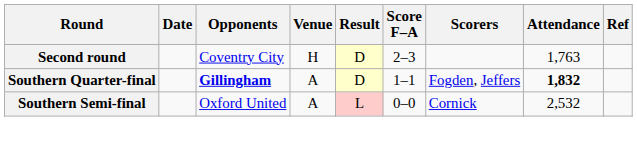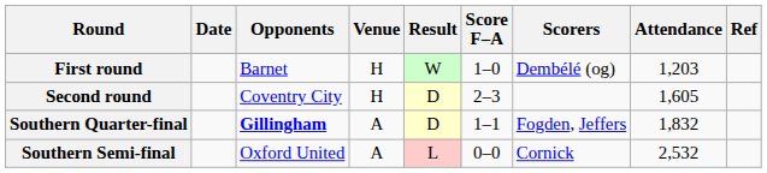 <table class="wikitable plainrowheaders sortable" style="text-align:center">
 <tr>
 <th scope="col">Round</th>
 <th scope="col">Date</th>
 <th scope="col">Opponents</th>
 <th scope="col">Venue</th>
 <th scope="col">Result</th>
 <th scope="col">Score<br>F–A</th>
 <th scope="col" class="unsortable">Scorers</th>
 <th scope="col">Attendance</th>
 <th scope="col" class="unsortable">Ref</th>
 </tr>
 <tr>
+<th scope="row">First round</th>
+<td align="left"></td>
+<td align="left"><a href='#'>Barnet</a></td>
+<td>H</td>
+<td style="background-color:#CCFFCC">W</td>
+<td>1–0</td>
+<td align="left"><a href='#'>Dembélé</a> (og)</td>
+<td>1,203</td>
+<td></td>
+</tr>
+<tr>
 <th scope="row">Second round</th>
 <td align="left"></td>
 <td align="left"><a href='#'>Coventry City</a></td>
 <td>H</td>
 <td style="background-color:#FFFFCC">D</td>
 <td>2–3</td>
 <td align="left"></td>
-<td>1,763</td>
+<td>1,605</td>
 <td></td>
 </tr>
 <tr>
 <th scope="row">Southern Quarter-final</th>
 <td align="left"></td>
 <td align="left"><strong><a href='#'>Gillingham</a></strong></td>
 <td>A</td>
 <td style="background-color:#FFFFCC">D</td>
 <td>1–1</td>
 <td align="left"><a href='#'>Fogden</a>, <a href='#'>Jeffers</a></td>
-<td><strong>1,832</strong></td>
+<td>1,832</td>
 <td></td>
 </tr>
 <tr>
 <th scope="row">Southern Semi-final</th>
 <td align="left"></td>
 <td align="left"><a href='#'>Oxford United</a></td>
 <td>A</td>
 <td style="background-color:#FFCCCC">L</td>
 <td>0–0</td>
 <td align="left"><a href='#'>Cornick</a></td>
 <td>2,532</td>
 <td></td>
 </tr>
 </table>
